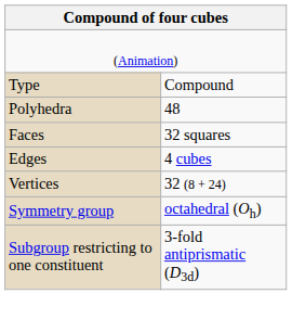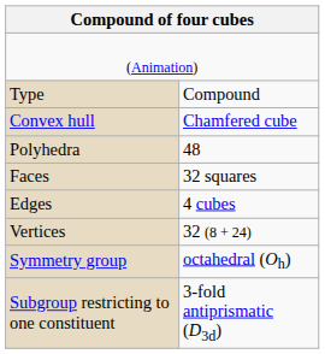 <table class="wikitable" style="float:right; margin-left:8px; width:290px">
 <tr>
 <th bgcolor=#e7dcc3 colspan=2>Compound of four cubes</th>
 </tr>
 <tr>
 <td align=center colspan=2><br><small>(<a href='#'>Animation</a>)</small></td>
 </tr>
 <tr>
 <td bgcolor=#e7dcc3>Type</td>
 <td>Compound</td>
+</tr>
+<tr>
+<td bgcolor=#e7dcc3><a href='#'>Convex hull</a></td>
+<td><a href='#'>Chamfered cube</a></td>
 </tr>
 <tr>
 <td bgcolor=#e7dcc3>Polyhedra</td>
 <td>48</td>
 </tr>
 <tr>
 <td bgcolor=#e7dcc3>Faces</td>
 <td>32 squares</td>
 </tr>
 <tr>
 <td bgcolor=#e7dcc3>Edges</td>
 <td>4 <a href='#'>cubes</a></td>
 </tr>
 <tr>
 <td bgcolor=#e7dcc3>Vertices</td>
 <td>32 <small>(8 + 24)</small></td>
 </tr>
 <tr>
 <td bgcolor=#e7dcc3><a href='#'>Symmetry group</a></td>
 <td><a href='#'>octahedral</a> (<em>O</em><sub>h</sub>)</td>
 </tr>
 <tr>
 <td bgcolor=#e7dcc3><a href='#'>Subgroup</a> restricting to one constituent</td>
 <td>3-fold <a href='#'>antiprismatic</a> (<em>D</em><sub>3d</sub>)</td>
 </tr>
 </table>
